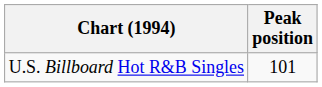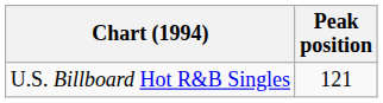 <table class="wikitable sortable">
 <tr>
 <th>Chart (1994)</th>
 <th>Peak<br>position</th>
 </tr>
 <tr>
 <td>U.S. <em>Billboard</em> <a href='#'>Hot R&B Singles</a></td>
-<td align="center">101</td>
+<td align="center">121</td>
 </tr>
 </table>
